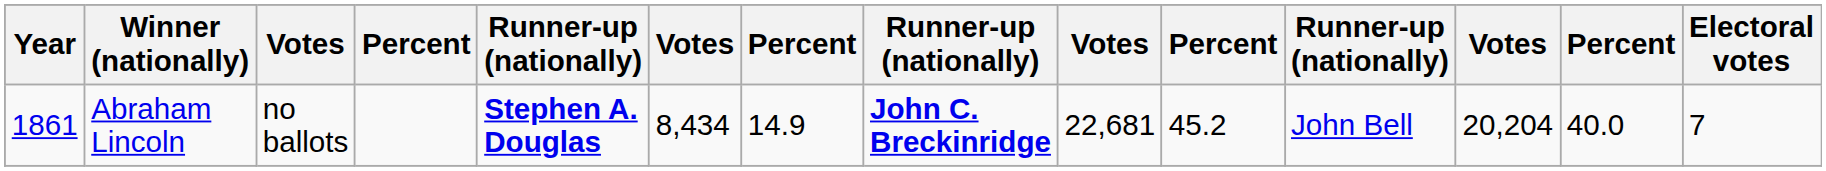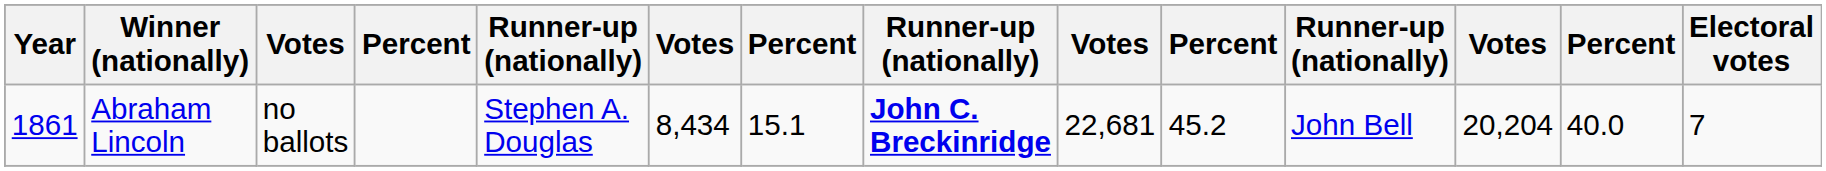 <table class="wikitable sortable">
 <tr>
 <th data-sort-type="number">Year</th>
 <th>Winner (nationally)</th>
 <th data-sort-type="number">Votes</th>
 <th data-sort-type="number">Percent</th>
 <th>Runner-up (nationally)</th>
 <th data-sort-type="number">Votes</th>
 <th data-sort-type="number">Percent</th>
 <th>Runner-up (nationally)</th>
 <th data-sort-type="number">Votes</th>
 <th data-sort-type="number">Percent</th>
 <th>Runner-up (nationally)</th>
 <th data-sort-type="number">Votes</th>
 <th data-sort-type="number">Percent</th>
 <th data-sort-type="number">Electoral<br>votes</th>
 </tr>
 <tr>
 <td style"text-align:left"><a href='#'>1861</a></td>
 <td><a href='#'>Abraham Lincoln</a></td>
 <td>no ballots</td>
 <td></td>
-<td><strong><a href='#'>Stephen A. Douglas</a></strong></td>
+<td><a href='#'>Stephen A. Douglas</a></td>
 <td>8,434</td>
-<td>14.9</td>
+<td>15.1</td>
 <td><strong><a href='#'>John C. Breckinridge</a></strong></td>
 <td>22,681</td>
 <td>45.2</td>
 <td><a href='#'>John Bell</a></td>
 <td>20,204</td>
 <td>40.0</td>
 <td>7</td>
 </tr>
 </table>
